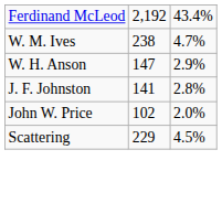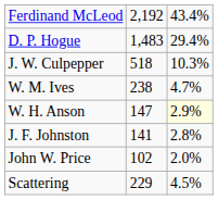 <table class=wikitable>
 <tr>
 <td><a href='#'>Ferdinand McLeod</a></td>
 <td>2,192</td>
 <td>43.4%</td>
+</tr>
+<tr>
+<td><a href='#'>D. P. Hogue</a></td>
+<td>1,483</td>
+<td>29.4%</td>
+</tr>
+<tr>
+<td>J. W. Culpepper</td>
+<td>518</td>
+<td>10.3%</td>
 </tr>
 <tr>
 <td>W. M. Ives</td>
 <td>238</td>
 <td>4.7%</td>
 </tr>
 <tr>
 <td>W. H. Anson</td>
 <td>147</td>
-<td>2.9%</td>
+<td style="background: lightyellow;">2.9%</td>
 </tr>
 <tr>
 <td>J. F. Johnston</td>
 <td>141</td>
 <td>2.8%</td>
 </tr>
 <tr>
 <td>John W. Price</td>
 <td>102</td>
 <td>2.0%</td>
 </tr>
 <tr>
 <td>Scattering</td>
 <td>229</td>
 <td>4.5%</td>
 </tr>
 </table>
